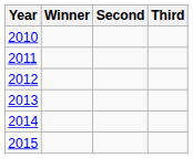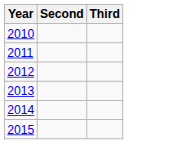 <table class="wikitable sortable" style="font-size:95%">
 <tr style="background:#ccccff;">
 <th>Year</th>
-<th>Winner</th>
 <th>Second</th>
 <th>Third</th>
 </tr>
 <tr>
 <td><a href='#'>2010</a></td>
 <td></td>
 <td></td>
-<td></td>
 </tr>
 <tr>
 <td><a href='#'>2011</a></td>
-<td></td>
 <td></td>
 <td></td>
 </tr>
 <tr>
 <td><a href='#'>2012</a></td>
 <td></td>
 <td></td>
-<td></td>
 </tr>
 <tr>
 <td><a href='#'>2013</a></td>
-<td></td>
 <td></td>
 <td></td>
 </tr>
 <tr>
 <td><a href='#'>2014</a></td>
 <td></td>
 <td></td>
-<td></td>
 </tr>
 <tr>
 <td><a href='#'>2015</a></td>
 <td></td>
 <td></td>
-<td></td>
 </tr>
 </table>
